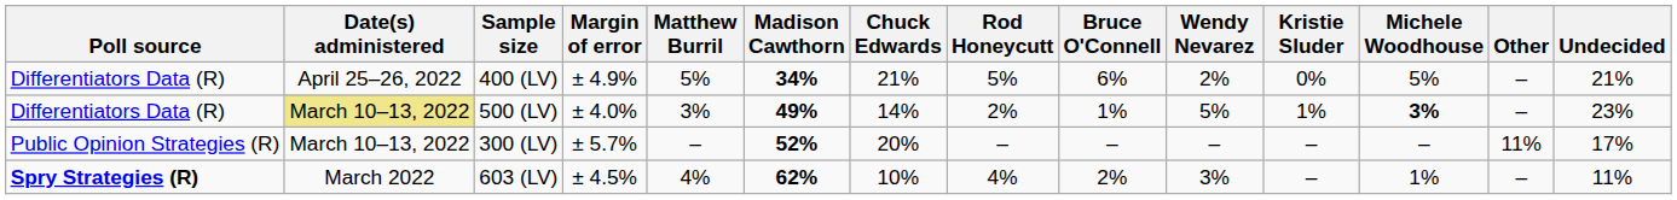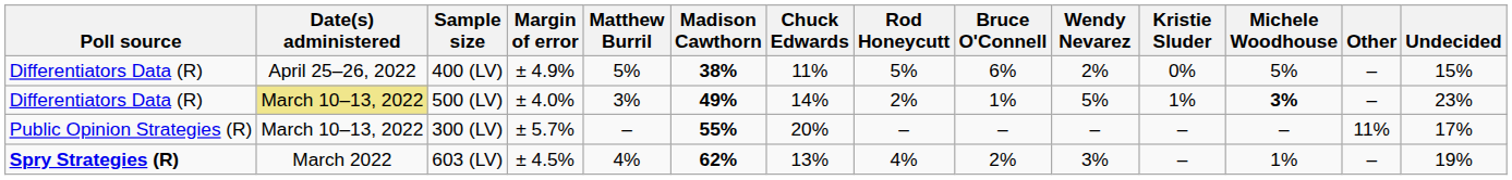 <table class="wikitable" style="font-size:90%;text-align:center;">
 <tr valign=bottom>
 <th>Poll source</th>
 <th>Date(s)<br>administered</th>
 <th>Sample<br>size</th>
 <th>Margin<br>of error</th>
 <th style="width:60px;">Matthew<br>Burril</th>
 <th style="width:60px;">Madison<br>Cawthorn</th>
 <th style="width:60px;">Chuck<br>Edwards</th>
 <th style="width:60px;">Rod<br>Honeycutt</th>
 <th style="width:60px;">Bruce<br>O'Connell</th>
 <th style="width:60px;">Wendy<br>Nevarez</th>
 <th style="width:60px;">Kristie<br>Sluder</th>
 <th style="width:60px;">Michele<br>Woodhouse</th>
 <th>Other</th>
 <th>Undecided</th>
 </tr>
 <tr>
 <td style="text-align:left;"><a href='#'>Differentiators Data</a> (R)</td>
 <td>April 25–26, 2022</td>
 <td>400 (LV)</td>
 <td>± 4.9%</td>
 <td>5%</td>
-<td><strong>34%</strong></td>
-<td>21%</td>
+<td><strong>38%</strong></td>
+<td>11%</td>
 <td>5%</td>
 <td>6%</td>
 <td>2%</td>
 <td>0%</td>
 <td>5%</td>
 <td>–</td>
-<td>21%</td>
+<td>15%</td>
 </tr>
 <tr>
 <td style="text-align:left;"><a href='#'>Differentiators Data</a> (R)</td>
 <td style="background: khaki;">March 10–13, 2022</td>
 <td>500 (LV)</td>
 <td>± 4.0%</td>
 <td>3%</td>
 <td><strong>49%</strong></td>
 <td>14%</td>
 <td>2%</td>
 <td>1%</td>
 <td>5%</td>
 <td>1%</td>
 <td><strong>3%</strong></td>
 <td>–</td>
 <td>23%</td>
 </tr>
 <tr>
 <td style="text-align:left;"><a href='#'>Public Opinion Strategies</a> (R)</td>
 <td>March 10–13, 2022</td>
 <td>300 (LV)</td>
 <td>± 5.7%</td>
 <td>–</td>
-<td><strong>52%</strong></td>
+<td><strong>55%</strong></td>
 <td>20%</td>
 <td>–</td>
 <td>–</td>
 <td>–</td>
 <td>–</td>
 <td>–</td>
 <td>11%</td>
 <td>17%</td>
 </tr>
 <tr>
 <td style="text-align:left;"><strong><a href='#'>Spry Strategies</a> (R)</strong></td>
 <td>March 2022</td>
 <td>603 (LV)</td>
 <td>± 4.5%</td>
 <td>4%</td>
 <td><strong>62%</strong></td>
-<td>10%</td>
+<td>13%</td>
 <td>4%</td>
 <td>2%</td>
 <td>3%</td>
 <td>–</td>
 <td>1%</td>
 <td>–</td>
-<td>11%</td>
+<td>19%</td>
 </tr>
 </table>
